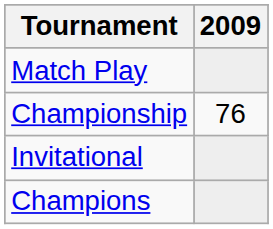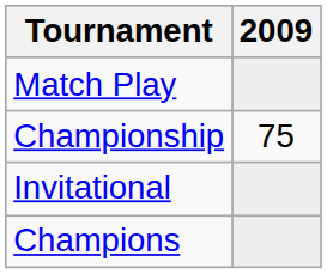 <table class="wikitable" style="text-align:center;">
 <tr>
 <th>Tournament</th>
 <th>2009</th>
 </tr>
 <tr>
 <td align="left"><a href='#'>Match Play</a></td>
 <td style="background:#eeeeee;"></td>
 </tr>
 <tr>
 <td align="left"><a href='#'>Championship</a></td>
-<td>76</td>
+<td>75</td>
 </tr>
 <tr>
 <td align="left"><a href='#'>Invitational</a></td>
 <td style="background:#eeeeee;"></td>
 </tr>
 <tr>
 <td align="left"><a href='#'>Champions</a></td>
 <td style="background:#eeeeee;"></td>
 </tr>
 </table>
